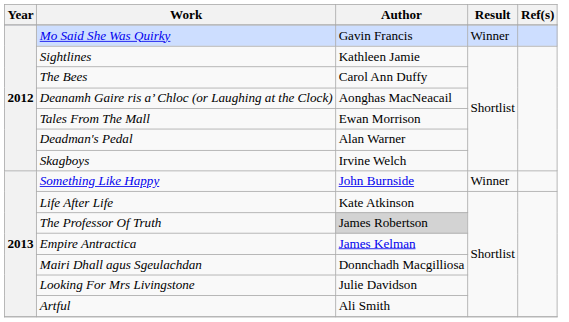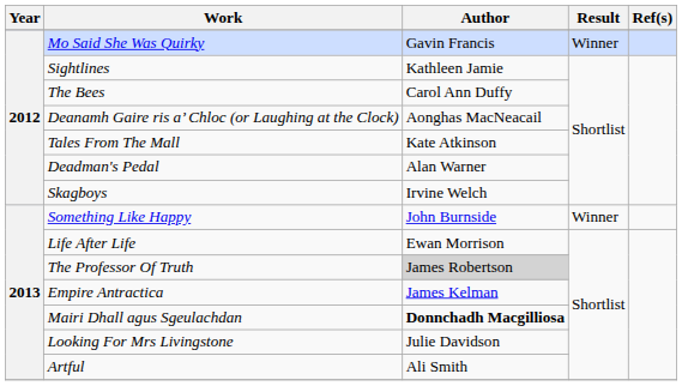 <table class="wikitable sortable plainrowheaders">
 <tr>
 <th scope="col">Year</th>
 <th scope="col">Work</th>
 <th scope="col">Author</th>
 <th scope="col">Result</th>
 <th class="unsortable" scope="col">Ref(s)</th>
 </tr>
 <tr>
 </tr>
 <tr style=background:#cddeff>
 <th rowspan="7">2012</th>
 <td><em><a href='#'>Mo Said She Was Quirky</a></em></td>
 <td>Gavin Francis</td>
 <td>Winner</td>
 <td></td>
 </tr>
 <tr>
 <td><em>Sightlines</em></td>
 <td>Kathleen Jamie</td>
 <td rowspan="6">Shortlist</td>
 <td rowspan="6"></td>
 </tr>
 <tr>
 <td><em>The Bees</em></td>
 <td>Carol Ann Duffy</td>
 </tr>
 <tr>
 <td><em>Deanamh Gaire ris a’ Chloc (or Laughing at the Clock)</em></td>
 <td>Aonghas MacNeacail</td>
 </tr>
 <tr>
 <td><em>Tales From The Mall</em></td>
-<td>Ewan Morrison</td>
+<td>Kate Atkinson</td>
 </tr>
 <tr>
 <td><em>Deadman's Pedal</em></td>
 <td>Alan Warner</td>
 </tr>
 <tr>
 <td><em>Skagboys</em></td>
 <td>Irvine Welch</td>
 </tr>
 <tr>
 <th rowspan="7">2013</th>
 <td><em><a href='#'>Something Like Happy</a></em></td>
 <td><a href='#'>John Burnside</a></td>
 <td>Winner</td>
 <td></td>
 </tr>
 <tr>
 <td><em>Life After Life</em></td>
-<td>Kate Atkinson</td>
+<td>Ewan Morrison</td>
 <td rowspan="6">Shortlist</td>
 <td rowspan="6"></td>
 </tr>
 <tr>
 <td><em>The Professor Of Truth</em></td>
 <td style="background: lightgrey;">James Robertson</td>
 </tr>
 <tr>
 <td><em>Empire Antractica</em></td>
 <td><a href='#'>James Kelman</a></td>
 </tr>
 <tr>
 <td><em>Mairi Dhall agus Sgeulachdan</em></td>
-<td>Donnchadh Macgilliosa</td>
+<td><strong>Donnchadh Macgilliosa</strong></td>
 </tr>
 <tr>
 <td><em>Looking For Mrs Livingstone</em></td>
 <td>Julie Davidson</td>
 </tr>
 <tr>
 <td><em>Artful</em></td>
 <td>Ali Smith</td>
 </tr>
 <tr>
 </tr>
 </table>
